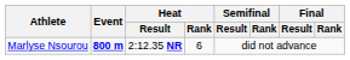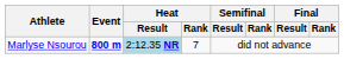 <table class=wikitable style="font-size:90%">
 <tr>
 <th rowspan="2">Athlete</th>
 <th rowspan="2">Event</th>
 <th colspan="2">Heat</th>
 <th colspan="2">Semifinal</th>
 <th colspan="2">Final</th>
 </tr>
 <tr style="font-size:95%">
 <th>Result</th>
 <th>Rank</th>
 <th>Result</th>
 <th>Rank</th>
 <th>Result</th>
 <th>Rank</th>
 </tr>
 <tr align=center>
 <td align=left><a href='#'>Marlyse Nsourou</a></td>
 <td align=left><strong><a href='#'>800 m</a></strong></td>
-<td>2:12.35 <strong><a href='#'>NR</a></strong></td>
-<td>6</td>
+<td style="background: lightblue;">2:12.35 <strong><a href='#'>NR</a></strong></td>
+<td>7</td>
 <td colspan=4>did not advance</td>
 </tr>
 </table>
